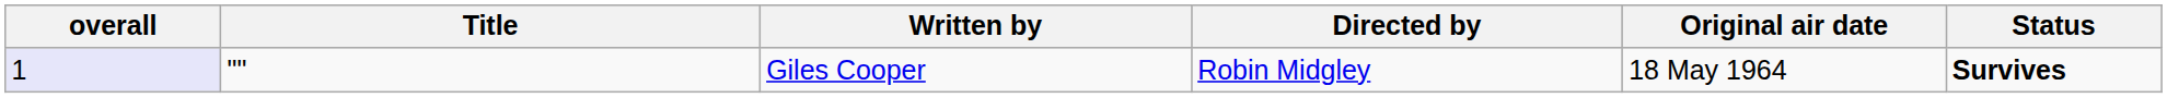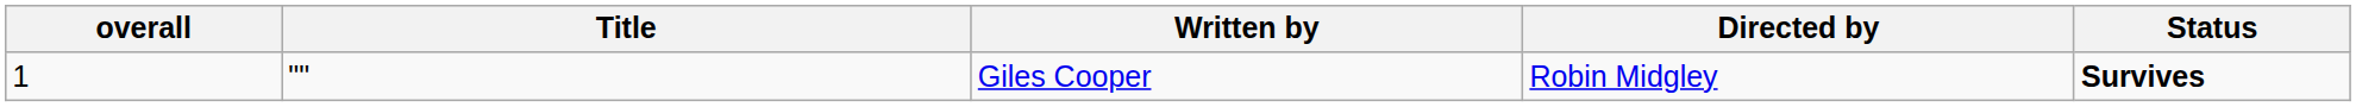 <table class="wikitable col1center" style="width:100%;">
 <tr>
 <th scope="col" style="width:10%;"> overall</th>
 <th scope="col" style="width:25%;">Title</th>
 <th scope="col" style="width:20%;">Written by</th>
 <th scope="col" style="width:20%;">Directed by</th>
-<th scope="col" style="width:15%;">Original air date</th>
 <th scope="col" style="width:10%;">Status</th>
 </tr>
 <tr>
-<td style="background: lavender;">1</td>
+<td>1</td>
 <td>""</td>
 <td><a href='#'>Giles Cooper</a></td>
 <td><a href='#'>Robin Midgley</a></td>
-<td>18 May 1964</td>
 <td><strong>Survives</strong></td>
 </tr>
 </table>
